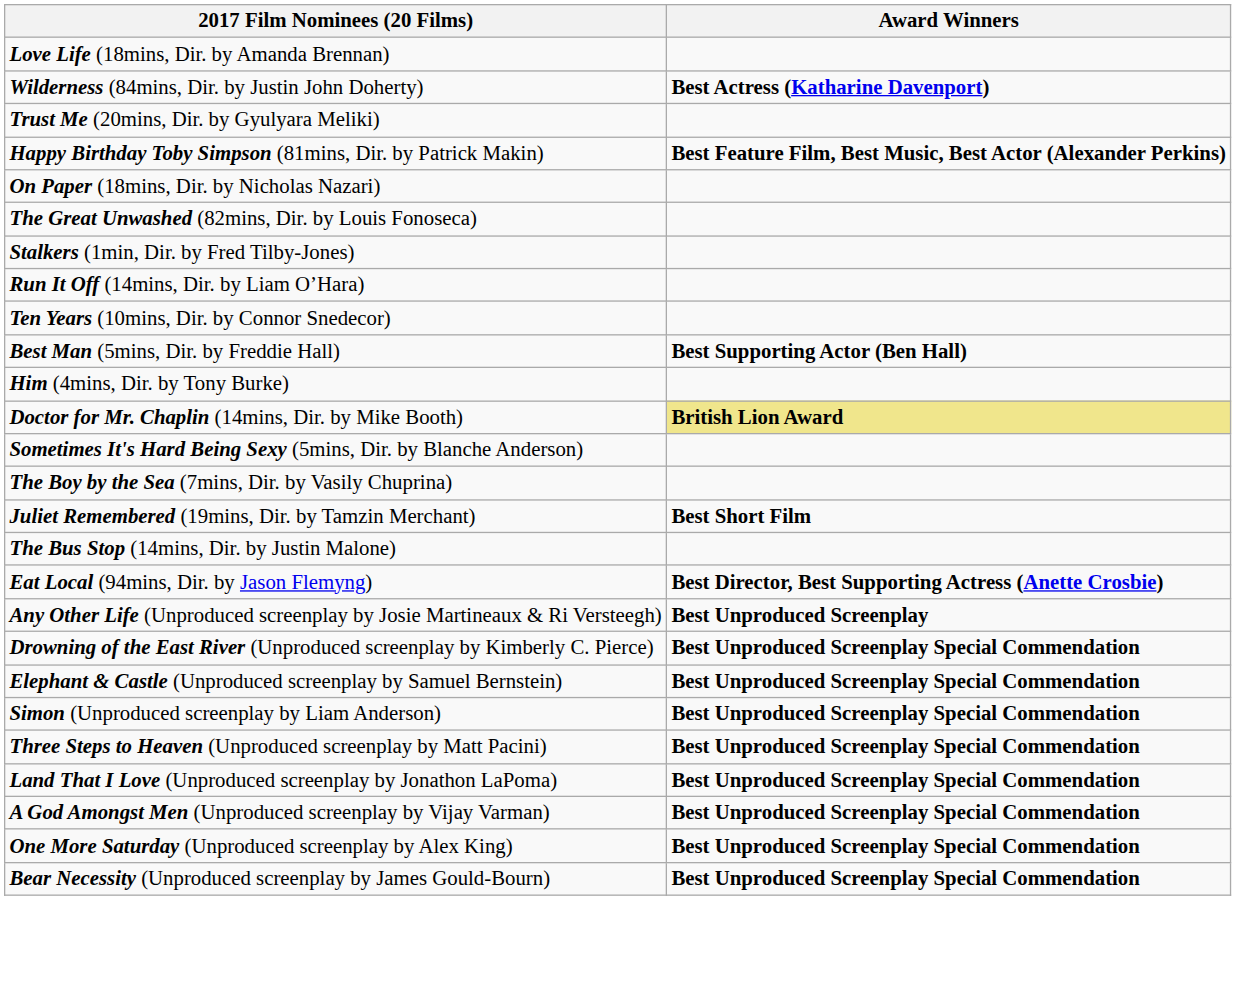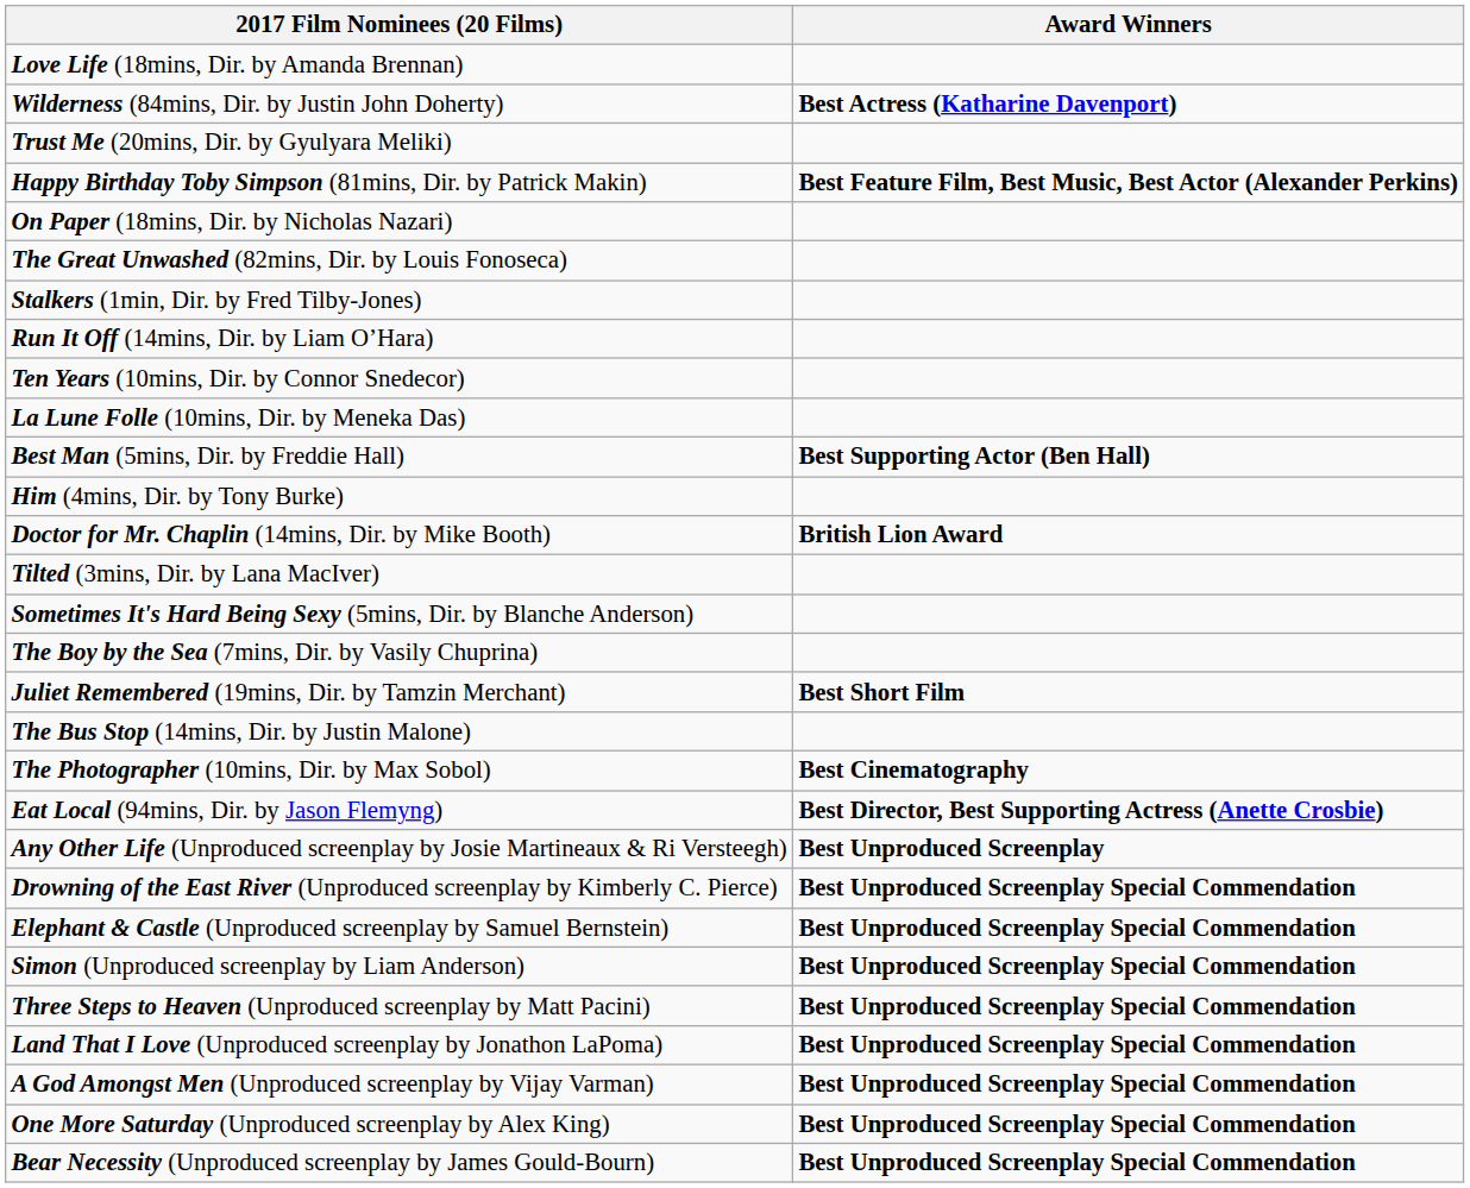 <table class="wikitable mw-collapsible mw-collapsed">
 <tr>
 <th><strong>2017 Film Nominees (20 Films)</strong></th>
 <th><strong>Award Winners</strong></th>
 </tr>
 <tr>
 <td><strong><em>Love Life</em></strong> (18mins, Dir. by Amanda Brennan)</td>
 <td></td>
 </tr>
 <tr>
 <td><strong><em>Wilderness</em></strong> (84mins, Dir. by Justin John Doherty)</td>
 <td><strong>Best Actress (<a href='#'>Katharine Davenport</a>)</strong></td>
 </tr>
 <tr>
 <td><strong><em>Trust Me</em></strong> (20mins, Dir. by Gyulyara Meliki)</td>
 <td></td>
 </tr>
 <tr>
 <td><strong><em>Happy Birthday Toby Simpson</em></strong> (81mins, Dir. by Patrick Makin)</td>
 <td><strong>Best Feature Film, Best Music, Best Actor (Alexander Perkins)</strong></td>
 </tr>
 <tr>
 <td><strong><em>On Paper</em></strong> (18mins, Dir. by Nicholas Nazari)</td>
 <td></td>
 </tr>
 <tr>
 <td><strong><em>The Great Unwashed</em></strong> (82mins, Dir. by Louis Fonoseca)</td>
 <td></td>
 </tr>
 <tr>
 <td><strong><em>Stalkers</em></strong> (1min, Dir. by Fred Tilby-Jones)</td>
 <td></td>
 </tr>
 <tr>
 <td><strong><em>Run It Off</em></strong> (14mins, Dir. by Liam O’Hara)</td>
 <td></td>
 </tr>
 <tr>
 <td><strong><em>Ten Years</em></strong> (10mins, Dir. by Connor Snedecor)</td>
 <td></td>
 </tr>
 <tr>
+<td><strong><em>La Lune Folle</em></strong> (10mins, Dir. by Meneka Das)</td>
+<td></td>
+</tr>
+<tr>
 <td><strong><em>Best Man</em></strong> (5mins, Dir. by Freddie Hall)</td>
 <td><strong>Best Supporting Actor (Ben Hall)</strong></td>
 </tr>
 <tr>
 <td><strong><em>Him</em></strong> (4mins, Dir. by Tony Burke)</td>
 <td></td>
 </tr>
 <tr>
 <td><strong><em>Doctor for Mr. Chaplin</em></strong> (14mins, Dir. by Mike Booth)</td>
-<td style="background: khaki;"><strong>British Lion Award</strong></td>
+<td><strong>British Lion Award</strong></td>
+</tr>
+<tr>
+<td><strong><em>Tilted</em></strong> (3mins, Dir. by Lana MacIver)</td>
+<td></td>
 </tr>
 <tr>
 <td><strong><em>Sometimes It's Hard Being Sexy</em></strong> (5mins, Dir. by Blanche Anderson)</td>
 <td></td>
 </tr>
 <tr>
 <td><strong><em>The Boy by the Sea</em></strong> (7mins, Dir. by Vasily Chuprina)</td>
 <td></td>
 </tr>
 <tr>
 <td><strong><em>Juliet Remembered</em></strong> (19mins, Dir. by Tamzin Merchant)</td>
 <td><strong>Best Short Film</strong></td>
 </tr>
 <tr>
 <td><strong><em>The Bus Stop</em></strong> (14mins, Dir. by Justin Malone)</td>
 <td></td>
+</tr>
+<tr>
+<td><strong><em>The Photographer</em></strong> (10mins, Dir. by Max Sobol)</td>
+<td><strong>Best Cinematography</strong></td>
 </tr>
 <tr>
 <td><strong><em>Eat Local</em></strong> (94mins, Dir. by <a href='#'>Jason Flemyng</a>)</td>
 <td><strong>Best Director, Best Supporting Actress (<a href='#'>Anette Crosbie</a>)</strong></td>
 </tr>
 <tr>
 <td><strong><em>Any Other Life</em></strong> (Unproduced screenplay by Josie Martineaux & Ri Versteegh)</td>
 <td><strong>Best Unproduced Screenplay</strong></td>
 </tr>
 <tr>
 <td><strong><em>Drowning of the East River</em></strong> (Unproduced screenplay by Kimberly C. Pierce)</td>
 <td><strong>Best Unproduced Screenplay Special Commendation</strong></td>
 </tr>
 <tr>
 <td><strong><em>Elephant & Castle</em></strong> (Unproduced screenplay by Samuel Bernstein)</td>
 <td><strong>Best Unproduced Screenplay Special Commendation</strong></td>
 </tr>
 <tr>
 <td><strong><em>Simon</em></strong> (Unproduced screenplay by Liam Anderson)</td>
 <td><strong>Best Unproduced Screenplay Special Commendation</strong></td>
 </tr>
 <tr>
 <td><strong><em>Three Steps to Heaven</em></strong> (Unproduced screenplay by Matt Pacini)</td>
 <td><strong>Best Unproduced Screenplay Special Commendation</strong></td>
 </tr>
 <tr>
 <td><strong><em>Land That I Love</em></strong> (Unproduced screenplay by Jonathon LaPoma)</td>
 <td><strong>Best Unproduced Screenplay Special Commendation</strong></td>
 </tr>
 <tr>
 <td><strong><em>A God Amongst Men</em></strong> (Unproduced screenplay by Vijay Varman)</td>
 <td><strong>Best Unproduced Screenplay Special Commendation</strong></td>
 </tr>
 <tr>
 <td><strong><em>One More Saturday</em></strong> (Unproduced screenplay by Alex King)</td>
 <td><strong>Best Unproduced Screenplay Special Commendation</strong></td>
 </tr>
 <tr>
 <td><strong><em>Bear Necessity</em></strong> (Unproduced screenplay by James Gould-Bourn)</td>
 <td><strong>Best Unproduced Screenplay Special Commendation</strong></td>
 </tr>
 </table>
